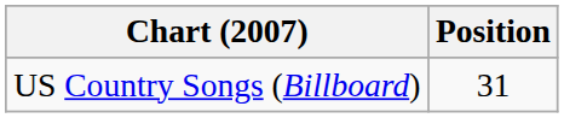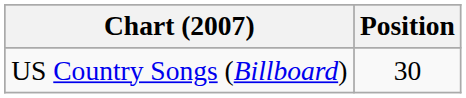 <table class="wikitable sortable">
 <tr>
 <th scope="col">Chart (2007)</th>
 <th scope="col">Position</th>
 </tr>
 <tr>
 <td>US <a href='#'>Country Songs</a> (<em><a href='#'>Billboard</a></em>)</td>
-<td align="center">31</td>
+<td align="center">30</td>
 </tr>
 </table>
